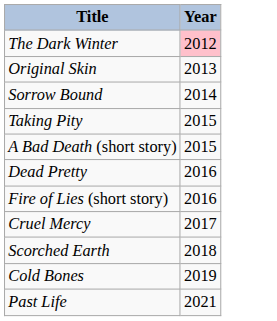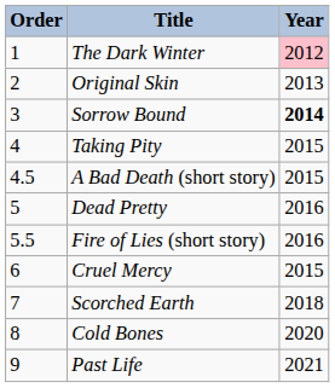 <table class="wikitable sortable">
 <tr style="text-align:center;">
+<th style="background:#B0C4DE;" width="15px">Order</th>
 <th style="background:#B0C4DE;">Title</th>
 <th style="background:#B0C4DE;">Year</th>
 </tr>
 <tr>
+<td>1</td>
 <td><em>The Dark Winter</em></td>
 <td style="background: pink;">2012</td>
 </tr>
 <tr>
+<td>2</td>
 <td><em>Original Skin</em></td>
 <td>2013</td>
 </tr>
 <tr>
+<td>3</td>
 <td><em>Sorrow Bound</em></td>
-<td>2014</td>
+<td><strong>2014</strong></td>
 </tr>
 <tr>
+<td>4</td>
 <td><em>Taking Pity</em></td>
 <td>2015</td>
 </tr>
 <tr>
+<td>4.5</td>
 <td><em>A Bad Death</em> (short story)</td>
 <td>2015</td>
 </tr>
 <tr>
+<td>5</td>
 <td><em>Dead Pretty</em></td>
 <td>2016</td>
 </tr>
 <tr>
+<td>5.5</td>
 <td><em>Fire of Lies</em> (short story)</td>
 <td>2016</td>
 </tr>
 <tr>
+<td>6</td>
 <td><em>Cruel Mercy</em></td>
-<td>2017</td>
+<td>2015</td>
 </tr>
 <tr>
+<td>7</td>
 <td><em>Scorched Earth</em></td>
 <td>2018</td>
 </tr>
 <tr>
+<td>8</td>
 <td><em>Cold Bones</em></td>
-<td>2019</td>
+<td>2020</td>
 </tr>
 <tr>
+<td>9</td>
 <td><em>Past Life</em></td>
 <td>2021</td>
 </tr>
 </table>
